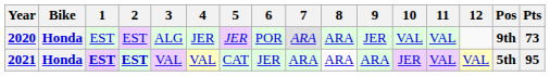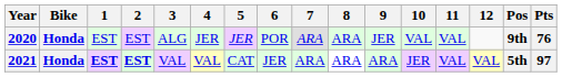 <table class="wikitable" style="text-align:center;">
 <tr>
 <th>Year</th>
 <th>Bike</th>
 <th>1</th>
 <th>2</th>
 <th>3</th>
 <th>4</th>
 <th>5</th>
 <th>6</th>
 <th>7</th>
 <th>8</th>
 <th>9</th>
 <th>10</th>
 <th>11</th>
 <th>12</th>
 <th>Pos</th>
 <th>Pts</th>
 </tr>
 <tr>
 <th><a href='#'>2020</a></th>
 <th><a href='#'>Honda</a></th>
 <td style="background:#dfffdf;"><a href='#'>EST</a><br></td>
 <td style="background:#efcfff;"><a href='#'>EST</a><br></td>
 <td style="background:#dfffdf;"><a href='#'>ALG</a><br></td>
 <td style="background:#dfffdf;"><a href='#'>JER</a><br></td>
 <td style="background:#efcfff;"><em><a href='#'>JER</a></em><br></td>
 <td style="background:#dfffdf;"><a href='#'>POR</a><br></td>
 <td style="background:#dfdfdf;"><em><a href='#'>ARA</a></em><br></td>
 <td style="background:#dfffdf;"><a href='#'>ARA</a><br></td>
 <td style="background:#dfffdf;"><a href='#'>JER</a><br></td>
 <td style="background:#dfffdf;"><a href='#'>VAL</a><br></td>
 <td style="background:#dfffdf;"><a href='#'>VAL</a><br></td>
 <td></td>
 <th>9th</th>
-<th>73</th>
+<th>76</th>
 </tr>
 <tr>
 <th><a href='#'>2021</a></th>
 <th><a href='#'>Honda</a></th>
 <td style="background:#efcfff;"><strong><a href='#'>EST</a></strong><br></td>
 <td style="background:#dfffdf;"><strong><a href='#'>EST</a></strong><br></td>
 <td style="background:#efcfff;"><a href='#'>VAL</a><br></td>
 <td style="background:#ffffbf;"><a href='#'>VAL</a><br></td>
 <td style="background:#dfffdf;"><a href='#'>CAT</a><br></td>
 <td style="background:#dfffdf;"><a href='#'>JER</a><br></td>
 <td style="background:#dfffdf;"><a href='#'>ARA</a><br></td>
 <td style="background:#ffffff;"><a href='#'>ARA</a><br></td>
 <td style="background:#dfffdf;"><a href='#'>ARA</a><br></td>
 <td style="background:#efcfff;"><a href='#'>JER</a><br></td>
 <td style="background:#efcfff;"><a href='#'>VAL</a><br></td>
 <td style="background:#ffffbf;"><a href='#'>VAL</a><br></td>
 <th>5th</th>
-<th>95</th>
+<th>97</th>
 </tr>
 </table>
